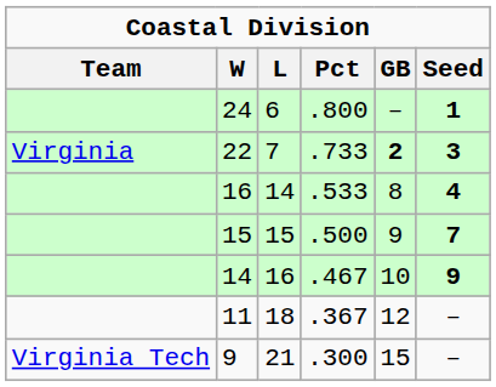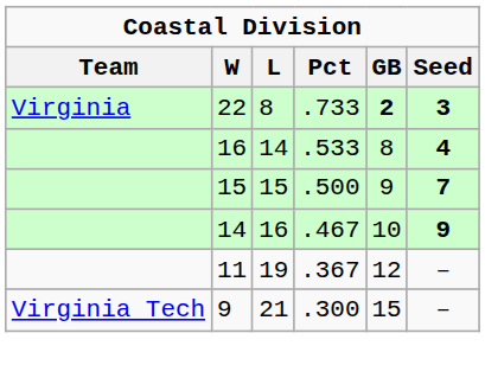 <table class="wikitable" style="float:left;margin-right:1em;">
 <tr>
 <td colspan="6" align="center"><strong>Coastal Division</strong></td>
 </tr>
 <tr>
 <th>Team</th>
 <th>W</th>
 <th>L</th>
 <th>Pct</th>
 <th>GB</th>
 <th>Seed</th>
 </tr>
 <tr bgcolor="#ccffcc">
-<td></td>
-<td>24</td>
-<td>6</td>
-<td>.800</td>
-<td align=center>–</td>
-<td align=center><strong>1</strong></td>
-</tr>
-<tr bgcolor="#ccffcc">
 <td><a href='#'>Virginia</a></td>
 <td>22</td>
-<td>7</td>
+<td>8</td>
 <td>.733</td>
 <td align=center><strong>2</strong></td>
 <td align=center><strong>3</strong></td>
 </tr>
 <tr bgcolor="#ccffcc">
 <td></td>
 <td>16</td>
 <td>14</td>
 <td>.533</td>
 <td align=center>8</td>
 <td align=center><strong>4</strong></td>
 </tr>
 <tr bgcolor="#ccffcc">
 <td></td>
 <td>15</td>
 <td>15</td>
 <td>.500</td>
 <td align=center>9</td>
 <td align=center><strong>7</strong></td>
 </tr>
 <tr bgcolor="#ccffcc">
 <td></td>
 <td>14</td>
 <td>16</td>
 <td>.467</td>
 <td align=center>10</td>
 <td align=center><strong>9</strong></td>
 </tr>
 <tr>
 <td></td>
 <td>11</td>
-<td>18</td>
+<td>19</td>
 <td>.367</td>
 <td align=center>12</td>
 <td align=center>–</td>
 </tr>
 <tr>
 <td><a href='#'>Virginia Tech</a></td>
 <td>9</td>
 <td>21</td>
 <td>.300</td>
 <td align=center>15</td>
 <td align=center>–</td>
 </tr>
 </table>
